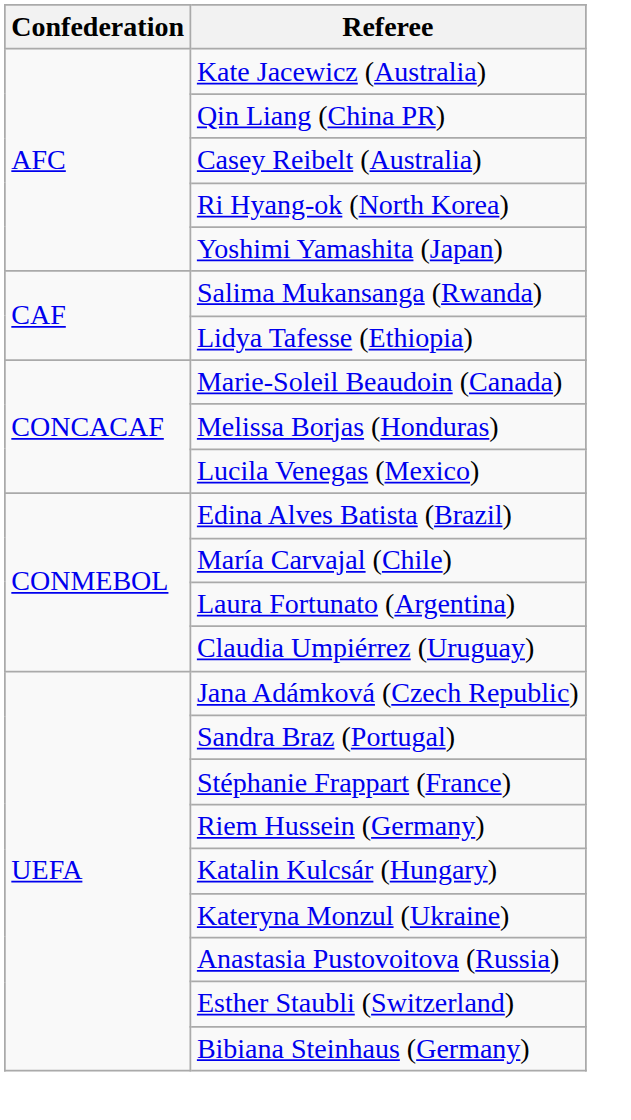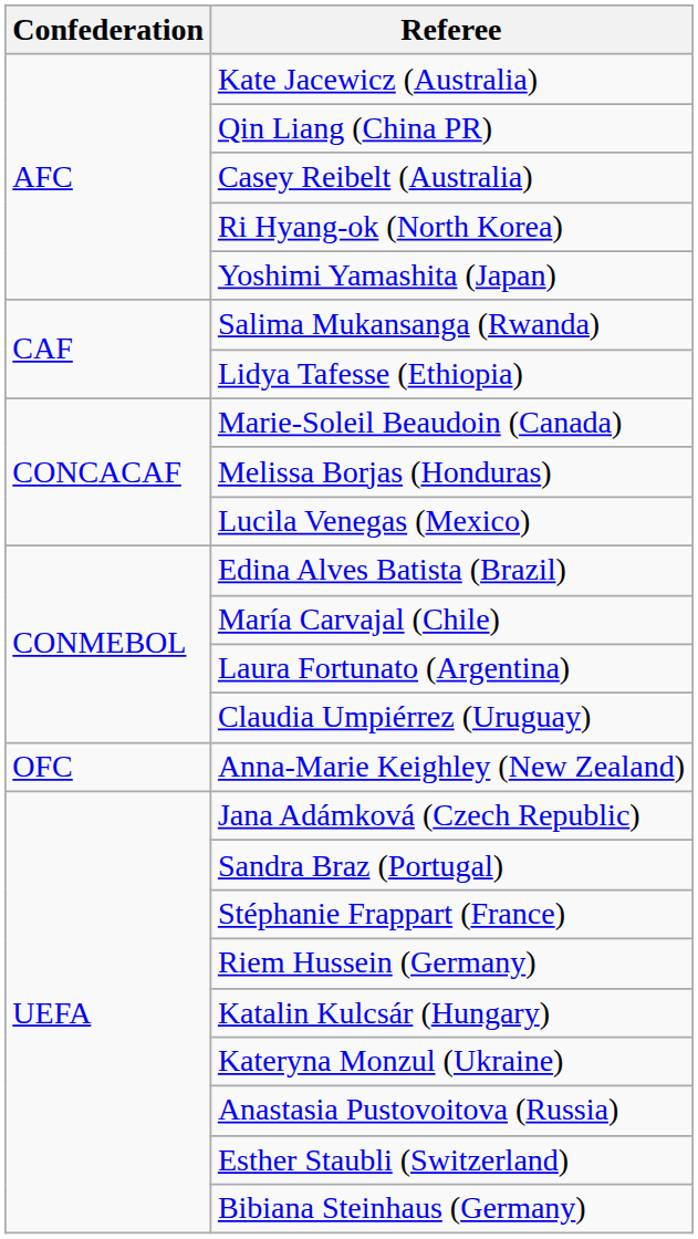 <table class="wikitable">
 <tr>
 <th>Confederation</th>
 <th>Referee</th>
 </tr>
 <tr>
 <td rowspan="5"><a href='#'>AFC</a></td>
 <td><a href='#'>Kate Jacewicz</a> (<a href='#'>Australia</a>)</td>
 </tr>
 <tr>
 <td><a href='#'>Qin Liang</a> (<a href='#'>China PR</a>)</td>
 </tr>
 <tr>
 <td><a href='#'>Casey Reibelt</a> (<a href='#'>Australia</a>)</td>
 </tr>
 <tr>
 <td><a href='#'>Ri Hyang-ok</a> (<a href='#'>North Korea</a>)</td>
 </tr>
 <tr>
 <td><a href='#'>Yoshimi Yamashita</a> (<a href='#'>Japan</a>)</td>
 </tr>
 <tr>
 <td rowspan="2"><a href='#'>CAF</a></td>
 <td><a href='#'>Salima Mukansanga</a> (<a href='#'>Rwanda</a>)</td>
 </tr>
 <tr>
 <td><a href='#'>Lidya Tafesse</a> (<a href='#'>Ethiopia</a>)</td>
 </tr>
 <tr>
 <td rowspan="3"><a href='#'>CONCACAF</a></td>
 <td><a href='#'>Marie-Soleil Beaudoin</a> (<a href='#'>Canada</a>)</td>
 </tr>
 <tr>
 <td><a href='#'>Melissa Borjas</a> (<a href='#'>Honduras</a>)</td>
 </tr>
 <tr>
 <td><a href='#'>Lucila Venegas</a> (<a href='#'>Mexico</a>)</td>
 </tr>
 <tr>
 <td rowspan="4"><a href='#'>CONMEBOL</a></td>
 <td><a href='#'>Edina Alves Batista</a> (<a href='#'>Brazil</a>)</td>
 </tr>
 <tr>
 <td><a href='#'>María Carvajal</a> (<a href='#'>Chile</a>)</td>
 </tr>
 <tr>
 <td><a href='#'>Laura Fortunato</a> (<a href='#'>Argentina</a>)</td>
 </tr>
 <tr>
 <td><a href='#'>Claudia Umpiérrez</a> (<a href='#'>Uruguay</a>)</td>
 </tr>
 <tr>
+<td rowspan="1"><a href='#'>OFC</a></td>
+<td><a href='#'>Anna-Marie Keighley</a> (<a href='#'>New Zealand</a>)</td>
+</tr>
+<tr>
 <td rowspan="9"><a href='#'>UEFA</a></td>
 <td><a href='#'>Jana Adámková</a> (<a href='#'>Czech Republic</a>)</td>
 </tr>
 <tr>
 <td><a href='#'>Sandra Braz</a> (<a href='#'>Portugal</a>)</td>
 </tr>
 <tr>
 <td><a href='#'>Stéphanie Frappart</a> (<a href='#'>France</a>)</td>
 </tr>
 <tr>
 <td><a href='#'>Riem Hussein</a> (<a href='#'>Germany</a>)</td>
 </tr>
 <tr>
 <td><a href='#'>Katalin Kulcsár</a> (<a href='#'>Hungary</a>)</td>
 </tr>
 <tr>
 <td><a href='#'>Kateryna Monzul</a> (<a href='#'>Ukraine</a>)</td>
 </tr>
 <tr>
 <td><a href='#'>Anastasia Pustovoitova</a> (<a href='#'>Russia</a>)</td>
 </tr>
 <tr>
 <td><a href='#'>Esther Staubli</a> (<a href='#'>Switzerland</a>)</td>
 </tr>
 <tr>
 <td><a href='#'>Bibiana Steinhaus</a> (<a href='#'>Germany</a>)</td>
 </tr>
 </table>
